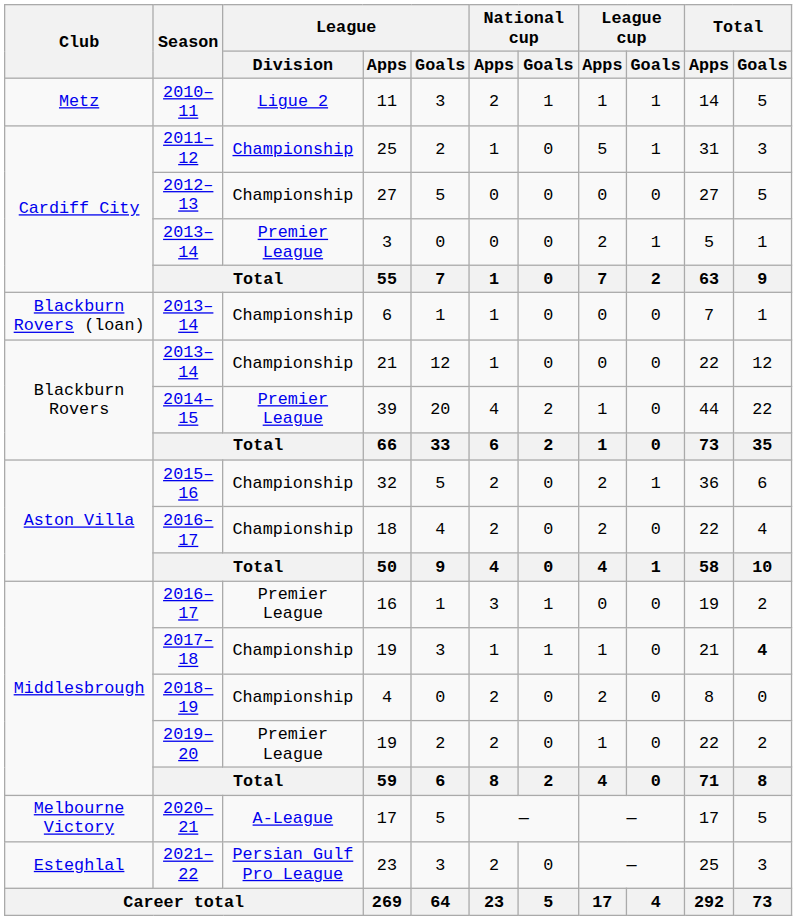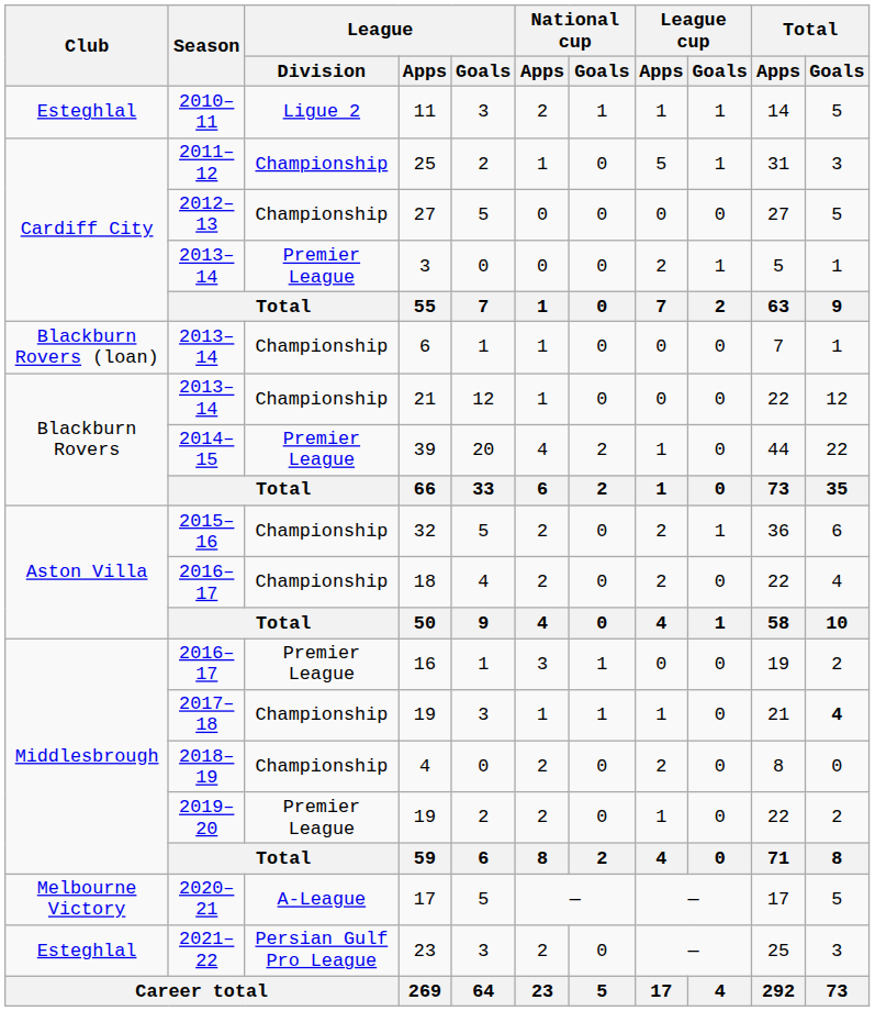 <table class="wikitable" style="text-align:center">
 <tr>
 <th rowspan="2">Club</th>
 <th rowspan="2">Season</th>
 <th colspan="3">League</th>
 <th colspan="2">National cup</th>
 <th colspan="2">League cup</th>
 <th colspan="2">Total</th>
 </tr>
 <tr>
 <th>Division</th>
 <th>Apps</th>
 <th>Goals</th>
 <th>Apps</th>
 <th>Goals</th>
 <th>Apps</th>
 <th>Goals</th>
 <th>Apps</th>
 <th>Goals</th>
 </tr>
 <tr>
-<td><a href='#'>Metz</a></td>
+<td><a href='#'>Esteghlal</a></td>
 <td><a href='#'>2010–11</a></td>
 <td><a href='#'>Ligue 2</a></td>
 <td>11</td>
 <td>3</td>
 <td>2</td>
 <td>1</td>
 <td>1</td>
 <td>1</td>
 <td>14</td>
 <td>5</td>
 </tr>
 <tr>
 <td rowspan="4"><a href='#'>Cardiff City</a></td>
 <td><a href='#'>2011–12</a></td>
 <td><a href='#'>Championship</a></td>
 <td>25</td>
 <td>2</td>
 <td>1</td>
 <td>0</td>
 <td>5</td>
 <td>1</td>
 <td>31</td>
 <td>3</td>
 </tr>
 <tr>
 <td><a href='#'>2012–13</a></td>
 <td>Championship</td>
 <td>27</td>
 <td>5</td>
 <td>0</td>
 <td>0</td>
 <td>0</td>
 <td>0</td>
 <td>27</td>
 <td>5</td>
 </tr>
 <tr>
 <td><a href='#'>2013–14</a></td>
 <td><a href='#'>Premier League</a></td>
 <td>3</td>
 <td>0</td>
 <td>0</td>
 <td>0</td>
 <td>2</td>
 <td>1</td>
 <td>5</td>
 <td>1</td>
 </tr>
 <tr>
 <th colspan="2">Total</th>
 <th>55</th>
 <th>7</th>
 <th>1</th>
 <th>0</th>
 <th>7</th>
 <th>2</th>
 <th>63</th>
 <th>9</th>
 </tr>
 <tr>
 <td><a href='#'>Blackburn Rovers</a> (loan)</td>
 <td><a href='#'>2013–14</a></td>
 <td>Championship</td>
 <td>6</td>
 <td>1</td>
 <td>1</td>
 <td>0</td>
 <td>0</td>
 <td>0</td>
 <td>7</td>
 <td>1</td>
 </tr>
 <tr>
 <td rowspan="3">Blackburn Rovers</td>
 <td><a href='#'>2013–14</a></td>
 <td>Championship</td>
 <td>21</td>
 <td>12</td>
 <td>1</td>
 <td>0</td>
 <td>0</td>
 <td>0</td>
 <td>22</td>
 <td>12</td>
 </tr>
 <tr>
 <td><a href='#'>2014–15</a></td>
 <td><a href='#'>Premier League</a></td>
 <td>39</td>
 <td>20</td>
 <td>4</td>
 <td>2</td>
 <td>1</td>
 <td>0</td>
 <td>44</td>
 <td>22</td>
 </tr>
 <tr>
 <th colspan="2">Total</th>
 <th>66</th>
 <th>33</th>
 <th>6</th>
 <th>2</th>
 <th>1</th>
 <th>0</th>
 <th>73</th>
 <th>35</th>
 </tr>
 <tr>
 <td rowspan="3"><a href='#'>Aston Villa</a></td>
 <td><a href='#'>2015–16</a></td>
 <td>Championship</td>
 <td>32</td>
 <td>5</td>
 <td>2</td>
 <td>0</td>
 <td>2</td>
 <td>1</td>
 <td>36</td>
 <td>6</td>
 </tr>
 <tr>
 <td><a href='#'>2016–17</a></td>
 <td>Championship</td>
 <td>18</td>
 <td>4</td>
 <td>2</td>
 <td>0</td>
 <td>2</td>
 <td>0</td>
 <td>22</td>
 <td>4</td>
 </tr>
 <tr>
 <th colspan="2">Total</th>
 <th>50</th>
 <th>9</th>
 <th>4</th>
 <th>0</th>
 <th>4</th>
 <th>1</th>
 <th>58</th>
 <th>10</th>
 </tr>
 <tr>
 <td rowspan="5"><a href='#'>Middlesbrough</a></td>
 <td><a href='#'>2016–17</a></td>
 <td>Premier League</td>
 <td>16</td>
 <td>1</td>
 <td>3</td>
 <td>1</td>
 <td>0</td>
 <td>0</td>
 <td>19</td>
 <td>2</td>
 </tr>
 <tr>
 <td><a href='#'>2017–18</a></td>
 <td>Championship</td>
 <td>19</td>
 <td>3</td>
 <td>1</td>
 <td>1</td>
 <td>1</td>
 <td>0</td>
 <td>21</td>
 <td><strong>4</strong></td>
 </tr>
 <tr>
 <td><a href='#'>2018–19</a></td>
 <td>Championship</td>
 <td>4</td>
 <td>0</td>
 <td>2</td>
 <td>0</td>
 <td>2</td>
 <td>0</td>
 <td>8</td>
 <td>0</td>
 </tr>
 <tr>
 <td><a href='#'>2019–20</a></td>
 <td>Premier League</td>
 <td>19</td>
 <td>2</td>
 <td>2</td>
 <td>0</td>
 <td>1</td>
 <td>0</td>
 <td>22</td>
 <td>2</td>
 </tr>
 <tr>
 <th colspan="2">Total</th>
 <th>59</th>
 <th>6</th>
 <th>8</th>
 <th>2</th>
 <th>4</th>
 <th>0</th>
 <th>71</th>
 <th>8</th>
 </tr>
 <tr>
 <td><a href='#'>Melbourne Victory</a></td>
 <td><a href='#'>2020–21</a></td>
 <td><a href='#'>A-League</a></td>
 <td>17</td>
 <td>5</td>
 <td colspan="2">—</td>
 <td colspan="2">—</td>
 <td>17</td>
 <td>5</td>
 </tr>
 <tr>
 <td><a href='#'>Esteghlal</a></td>
 <td><a href='#'>2021–22</a></td>
 <td><a href='#'>Persian Gulf Pro League</a></td>
 <td>23</td>
 <td>3</td>
 <td>2</td>
 <td>0</td>
 <td colspan="2">—</td>
 <td>25</td>
 <td>3</td>
 </tr>
 <tr>
 <th colspan="3">Career total</th>
 <th>269</th>
 <th>64</th>
 <th>23</th>
 <th>5</th>
 <th>17</th>
 <th>4</th>
 <th>292</th>
 <th>73</th>
 </tr>
 </table>
